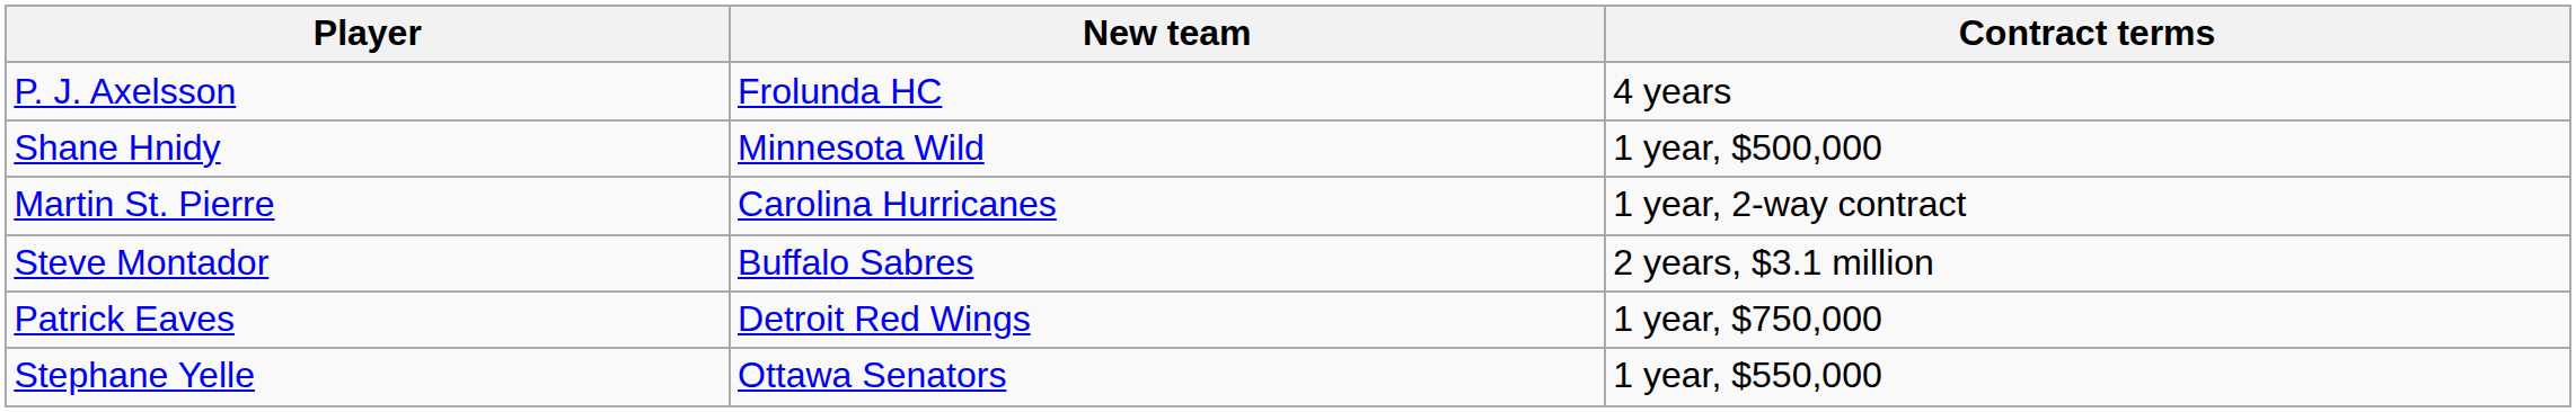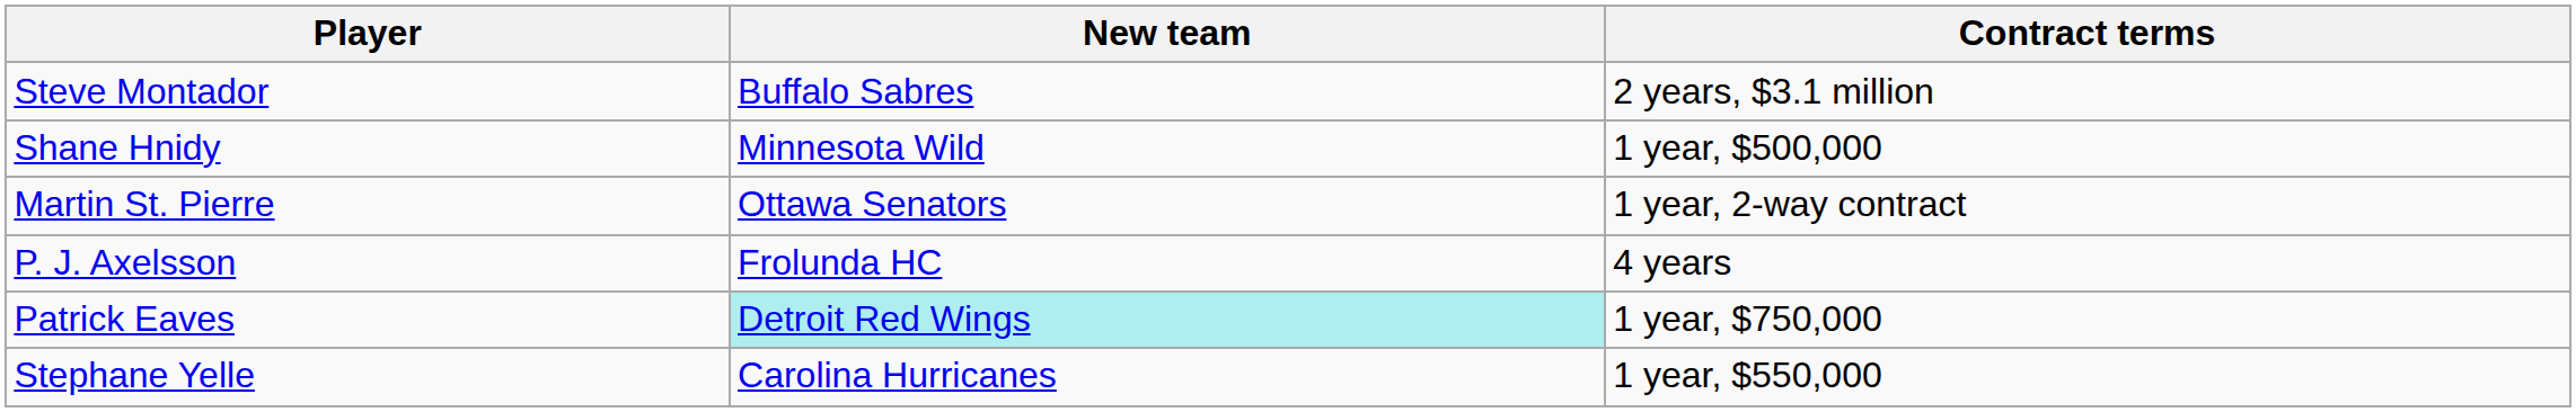 <table class="wikitable" style="width:90%;">
 <tr>
 <th>Player</th>
 <th>New team</th>
 <th>Contract terms</th>
 </tr>
 <tr>
-<td><a href='#'>P. J. Axelsson</a></td>
-<td><a href='#'>Frolunda HC</a></td>
-<td>4 years</td>
+<td><a href='#'>Steve Montador</a></td>
+<td><a href='#'>Buffalo Sabres</a></td>
+<td>2 years, $3.1 million</td>
 </tr>
 <tr>
 <td><a href='#'>Shane Hnidy</a></td>
 <td><a href='#'>Minnesota Wild</a></td>
 <td>1 year, $500,000</td>
 </tr>
 <tr>
 <td><a href='#'>Martin St. Pierre</a></td>
-<td><a href='#'>Carolina Hurricanes</a></td>
+<td><a href='#'>Ottawa Senators</a></td>
 <td>1 year, 2-way contract</td>
 </tr>
 <tr>
-<td><a href='#'>Steve Montador</a></td>
-<td><a href='#'>Buffalo Sabres</a></td>
-<td>2 years, $3.1 million</td>
+<td><a href='#'>P. J. Axelsson</a></td>
+<td><a href='#'>Frolunda HC</a></td>
+<td>4 years</td>
 </tr>
 <tr>
 <td><a href='#'>Patrick Eaves</a></td>
-<td><a href='#'>Detroit Red Wings</a></td>
+<td style="background: paleturquoise;"><a href='#'>Detroit Red Wings</a></td>
 <td>1 year, $750,000</td>
 </tr>
 <tr>
 <td><a href='#'>Stephane Yelle</a></td>
-<td><a href='#'>Ottawa Senators</a></td>
+<td><a href='#'>Carolina Hurricanes</a></td>
 <td>1 year, $550,000</td>
 </tr>
 </table>
